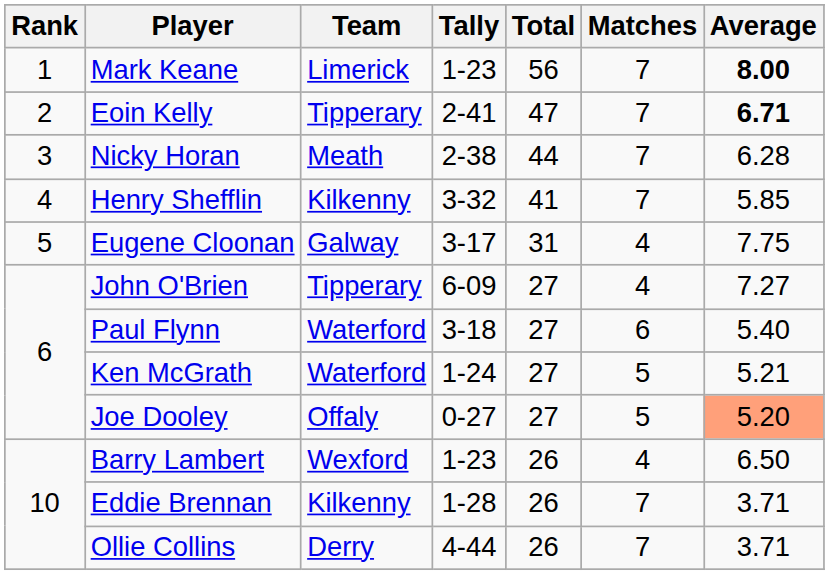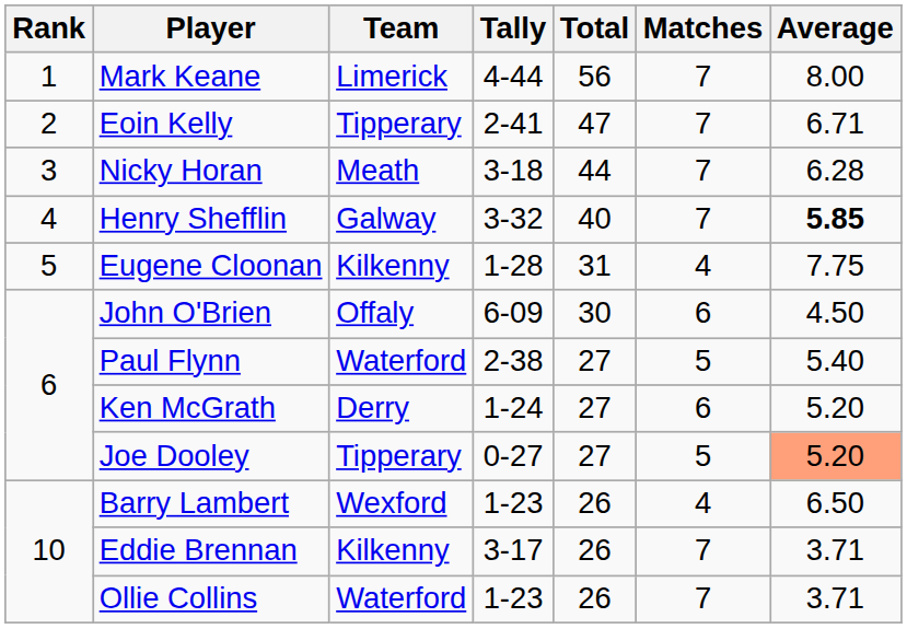 <table class="wikitable">
 <tr>
 <th>Rank</th>
 <th>Player</th>
 <th>Team</th>
 <th>Tally</th>
 <th>Total</th>
 <th>Matches</th>
 <th>Average</th>
 </tr>
 <tr>
 <td rowspan=1 align=center>1</td>
 <td><a href='#'>Mark Keane</a></td>
 <td><a href='#'>Limerick</a></td>
-<td align=center>1-23</td>
+<td align=center>4-44</td>
 <td align=center>56</td>
 <td align=center>7</td>
-<td align=center><strong>8.00</strong></td>
+<td align=center>8.00</td>
 </tr>
 <tr>
 <td rowspan=1 align=center>2</td>
 <td><a href='#'>Eoin Kelly</a></td>
 <td><a href='#'>Tipperary</a></td>
 <td align=center>2-41</td>
 <td align=center>47</td>
 <td align=center>7</td>
-<td align=center><strong>6.71</strong></td>
+<td align=center>6.71</td>
 </tr>
 <tr>
 <td rowspan=1 align=center>3</td>
 <td><a href='#'>Nicky Horan</a></td>
 <td><a href='#'>Meath</a></td>
-<td align=center>2-38</td>
+<td align=center>3-18</td>
 <td align=center>44</td>
 <td align=center>7</td>
 <td align=center>6.28</td>
 </tr>
 <tr>
 <td rowspan=1 align=center>4</td>
 <td><a href='#'>Henry Shefflin</a></td>
-<td><a href='#'>Kilkenny</a></td>
+<td><a href='#'>Galway</a></td>
 <td align=center>3-32</td>
-<td align=center>41</td>
+<td align=center>40</td>
 <td align=center>7</td>
-<td align=center>5.85</td>
+<td align=center><strong>5.85</strong></td>
 </tr>
 <tr>
 <td rowspan=1 align=center>5</td>
 <td><a href='#'>Eugene Cloonan</a></td>
-<td><a href='#'>Galway</a></td>
-<td align=center>3-17</td>
+<td><a href='#'>Kilkenny</a></td>
+<td align=center>1-28</td>
 <td align=center>31</td>
 <td align=center>4</td>
 <td align=center>7.75</td>
 </tr>
 <tr>
 <td rowspan=4 align=center>6</td>
 <td><a href='#'>John O'Brien</a></td>
-<td><a href='#'>Tipperary</a></td>
+<td><a href='#'>Offaly</a></td>
 <td align=center>6-09</td>
-<td align=center>27</td>
-<td align=center>4</td>
-<td align=center>7.27</td>
+<td align=center>30</td>
+<td align=center>6</td>
+<td align=center>4.50</td>
 </tr>
 <tr>
 <td><a href='#'>Paul Flynn</a></td>
 <td><a href='#'>Waterford</a></td>
-<td align=center>3-18</td>
+<td align=center>2-38</td>
 <td align=center>27</td>
-<td align=center>6</td>
+<td align=center>5</td>
 <td align=center>5.40</td>
 </tr>
 <tr>
 <td><a href='#'>Ken McGrath</a></td>
-<td><a href='#'>Waterford</a></td>
+<td><a href='#'>Derry</a></td>
 <td align=center>1-24</td>
 <td align=center>27</td>
-<td align=center>5</td>
-<td align=center>5.21</td>
+<td align=center>6</td>
+<td align=center>5.20</td>
 </tr>
 <tr>
 <td><a href='#'>Joe Dooley</a></td>
-<td><a href='#'>Offaly</a></td>
+<td><a href='#'>Tipperary</a></td>
 <td align=center>0-27</td>
 <td align=center>27</td>
 <td align=center>5</td>
 <td align=center style="background: lightsalmon;">5.20</td>
 </tr>
 <tr>
 <td rowspan=3 align=center>10</td>
 <td><a href='#'>Barry Lambert</a></td>
 <td><a href='#'>Wexford</a></td>
 <td align=center>1-23</td>
 <td align=center>26</td>
 <td align=center>4</td>
 <td align=center>6.50</td>
 </tr>
 <tr>
 <td><a href='#'>Eddie Brennan</a></td>
 <td><a href='#'>Kilkenny</a></td>
-<td align=center>1-28</td>
+<td align=center>3-17</td>
 <td align=center>26</td>
 <td align=center>7</td>
 <td align=center>3.71</td>
 </tr>
 <tr>
 <td><a href='#'>Ollie Collins</a></td>
-<td><a href='#'>Derry</a></td>
-<td align=center>4-44</td>
+<td><a href='#'>Waterford</a></td>
+<td align=center>1-23</td>
 <td align=center>26</td>
 <td align=center>7</td>
 <td align=center>3.71</td>
 </tr>
 </table>
